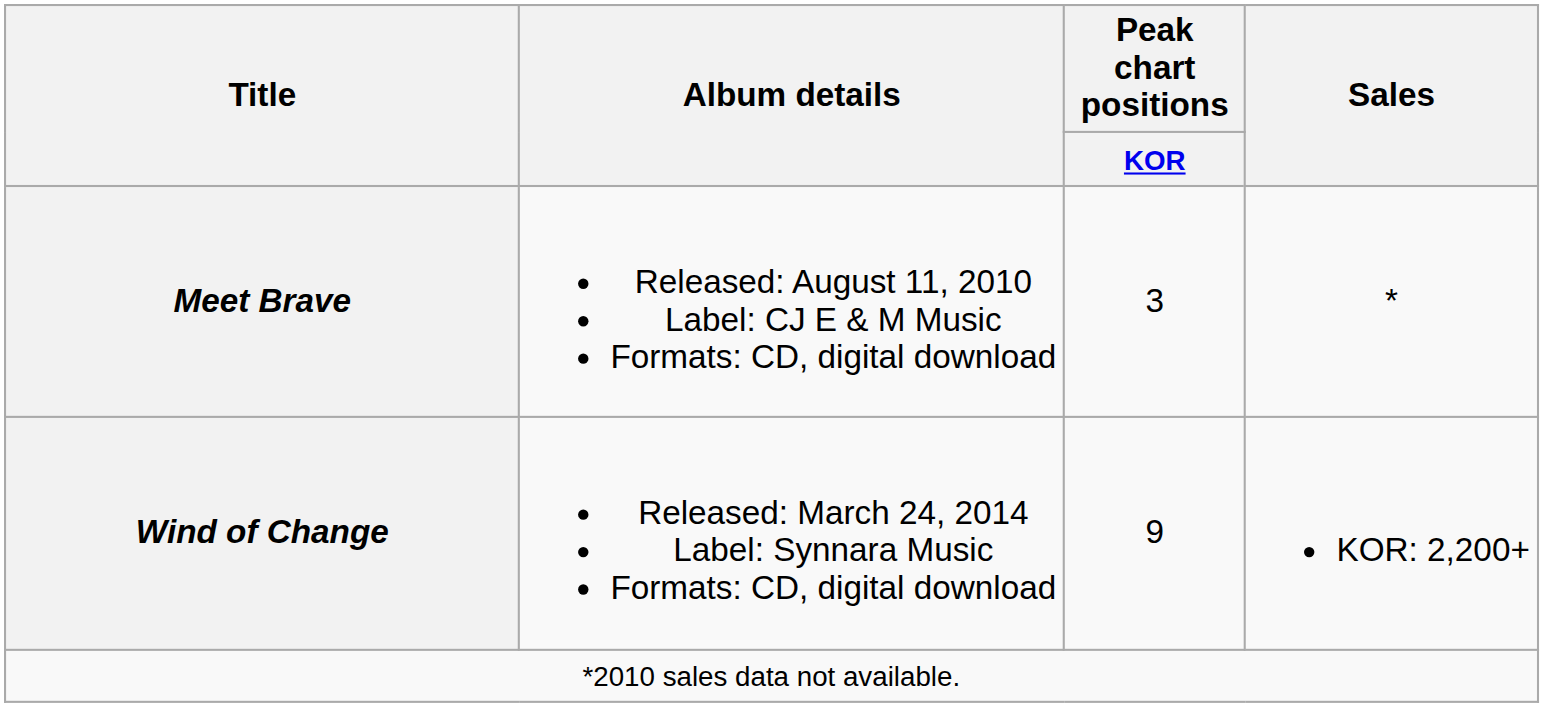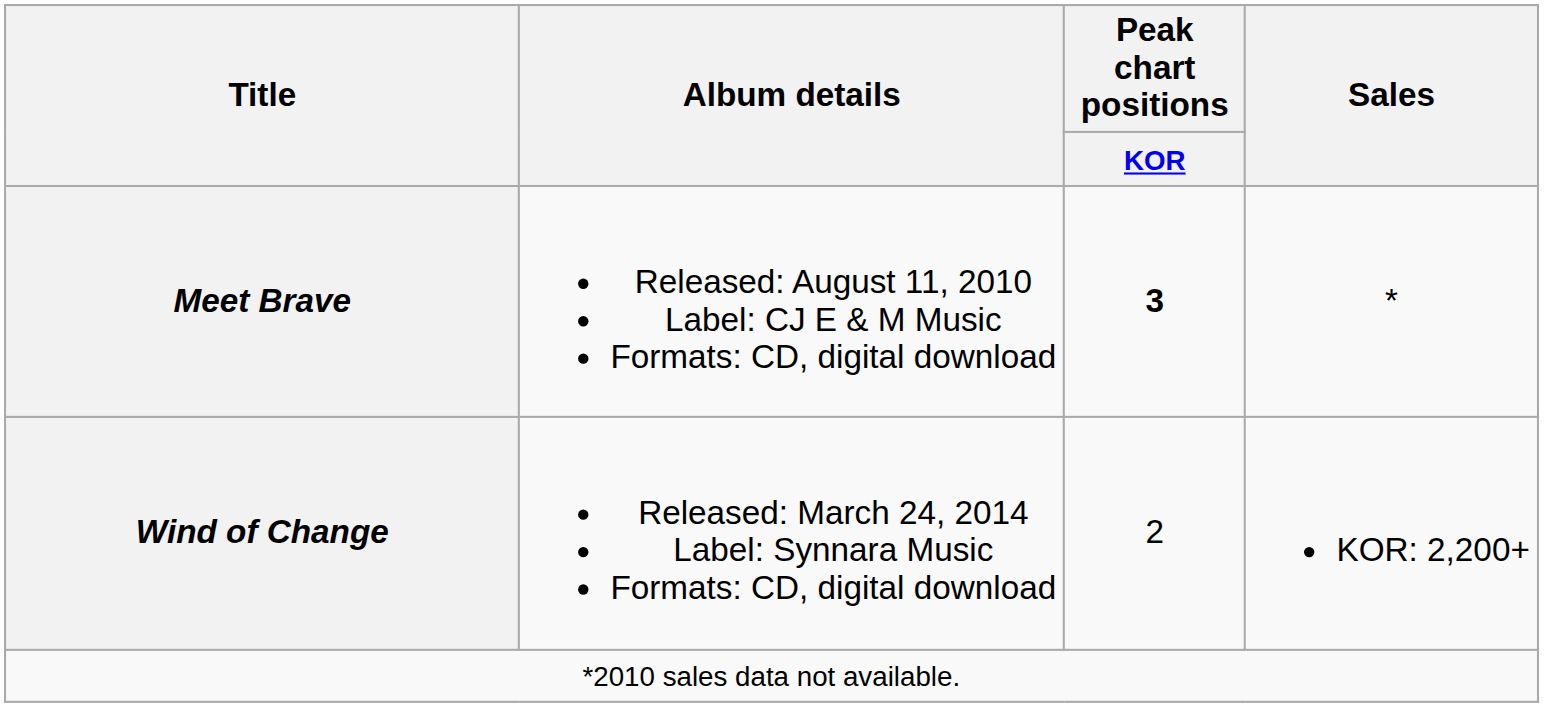 <table class="wikitable plainrowheaders" style="text-align:center;">
 <tr>
 <th scope="col" rowspan="2" style="width:15em;">Title</th>
 <th scope="col" rowspan="2">Album details</th>
 <th scope="col" colspan="1" style="width:5em;">Peak chart positions</th>
 <th scope="col" rowspan="2">Sales</th>
 </tr>
 <tr>
 <th><small><a href='#'>KOR</a></small><br></th>
 </tr>
 <tr>
 <th scope="row"><em>Meet Brave</em></th>
 <td><br><ul><li>Released: August 11, 2010</li><li>Label: CJ E & M Music</li><li>Formats: CD, digital download</li></ul></td>
-<td>3</td>
+<td><strong>3</strong></td>
 <td>*</td>
 </tr>
 <tr>
 <th scope="row"><em>Wind of Change</em></th>
 <td><br><ul><li>Released: March 24, 2014</li><li>Label: Synnara Music</li><li>Formats: CD, digital download</li></ul></td>
-<td>9</td>
+<td>2</td>
 <td><br><ul><li>KOR: 2,200+</li></ul></td>
 </tr>
 <tr>
 <td colspan="4" align="center"><small>*2010 sales data not available.</small></td>
 </tr>
 </table>
